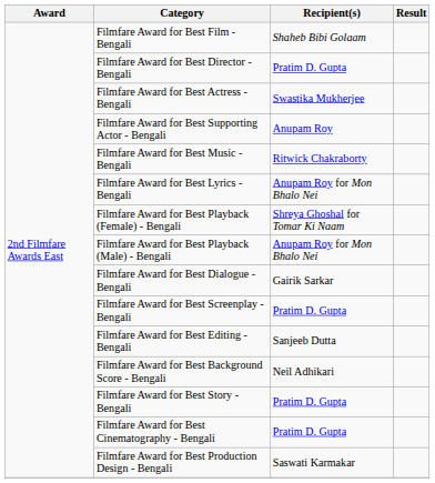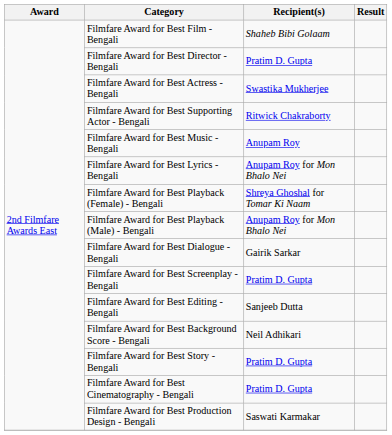 <table class="wikitable sortable">
 <tr>
 <th>Award</th>
 <th>Category</th>
 <th>Recipient(s)</th>
 <th>Result</th>
 </tr>
 <tr>
 <td rowspan="15"><a href='#'>2nd Filmfare Awards East</a></td>
 <td>Filmfare Award for Best Film - Bengali</td>
 <td><em>Shaheb Bibi Golaam</em></td>
 <td></td>
 </tr>
 <tr>
 <td>Filmfare Award for Best Director - Bengali</td>
 <td><a href='#'>Pratim D. Gupta</a></td>
 <td></td>
 </tr>
 <tr>
 <td>Filmfare Award for Best Actress - Bengali</td>
 <td><a href='#'>Swastika Mukherjee</a></td>
 <td></td>
 </tr>
 <tr>
 <td>Filmfare Award for Best Supporting Actor - Bengali</td>
-<td><a href='#'>Anupam Roy</a></td>
+<td><a href='#'>Ritwick Chakraborty</a></td>
 <td></td>
 </tr>
 <tr>
 <td>Filmfare Award for Best Music - Bengali</td>
-<td><a href='#'>Ritwick Chakraborty</a></td>
+<td><a href='#'>Anupam Roy</a></td>
 <td></td>
 </tr>
 <tr>
 <td>Filmfare Award for Best Lyrics - Bengali</td>
 <td><a href='#'>Anupam Roy</a> for <em>Mon Bhalo Nei</em></td>
 <td></td>
 </tr>
 <tr>
 <td>Filmfare Award for Best Playback (Female) - Bengali</td>
 <td><a href='#'>Shreya Ghoshal</a> for <em>Tomar Ki Naam</em></td>
 <td></td>
 </tr>
 <tr>
 <td>Filmfare Award for Best Playback (Male) - Bengali</td>
 <td><a href='#'>Anupam Roy</a> for <em>Mon Bhalo Nei</em></td>
 <td></td>
 </tr>
 <tr>
 <td>Filmfare Award for Best Dialogue - Bengali</td>
 <td>Gairik Sarkar</td>
 <td></td>
 </tr>
 <tr>
 <td>Filmfare Award for Best Screenplay - Bengali</td>
 <td><a href='#'>Pratim D. Gupta</a></td>
 <td></td>
 </tr>
 <tr>
 <td>Filmfare Award for Best Editing - Bengali</td>
 <td>Sanjeeb Dutta</td>
 <td></td>
 </tr>
 <tr>
 <td>Filmfare Award for Best Background Score - Bengali</td>
 <td>Neil Adhikari</td>
 <td></td>
 </tr>
 <tr>
 <td>Filmfare Award for Best Story - Bengali</td>
 <td><a href='#'>Pratim D. Gupta</a></td>
 <td></td>
 </tr>
 <tr>
 <td>Filmfare Award for Best Cinematography - Bengali</td>
 <td><a href='#'>Pratim D. Gupta</a></td>
 <td></td>
 </tr>
 <tr>
 <td>Filmfare Award for Best Production Design - Bengali</td>
 <td>Saswati Karmakar</td>
 <td></td>
 </tr>
 <tr>
 </tr>
 </table>
